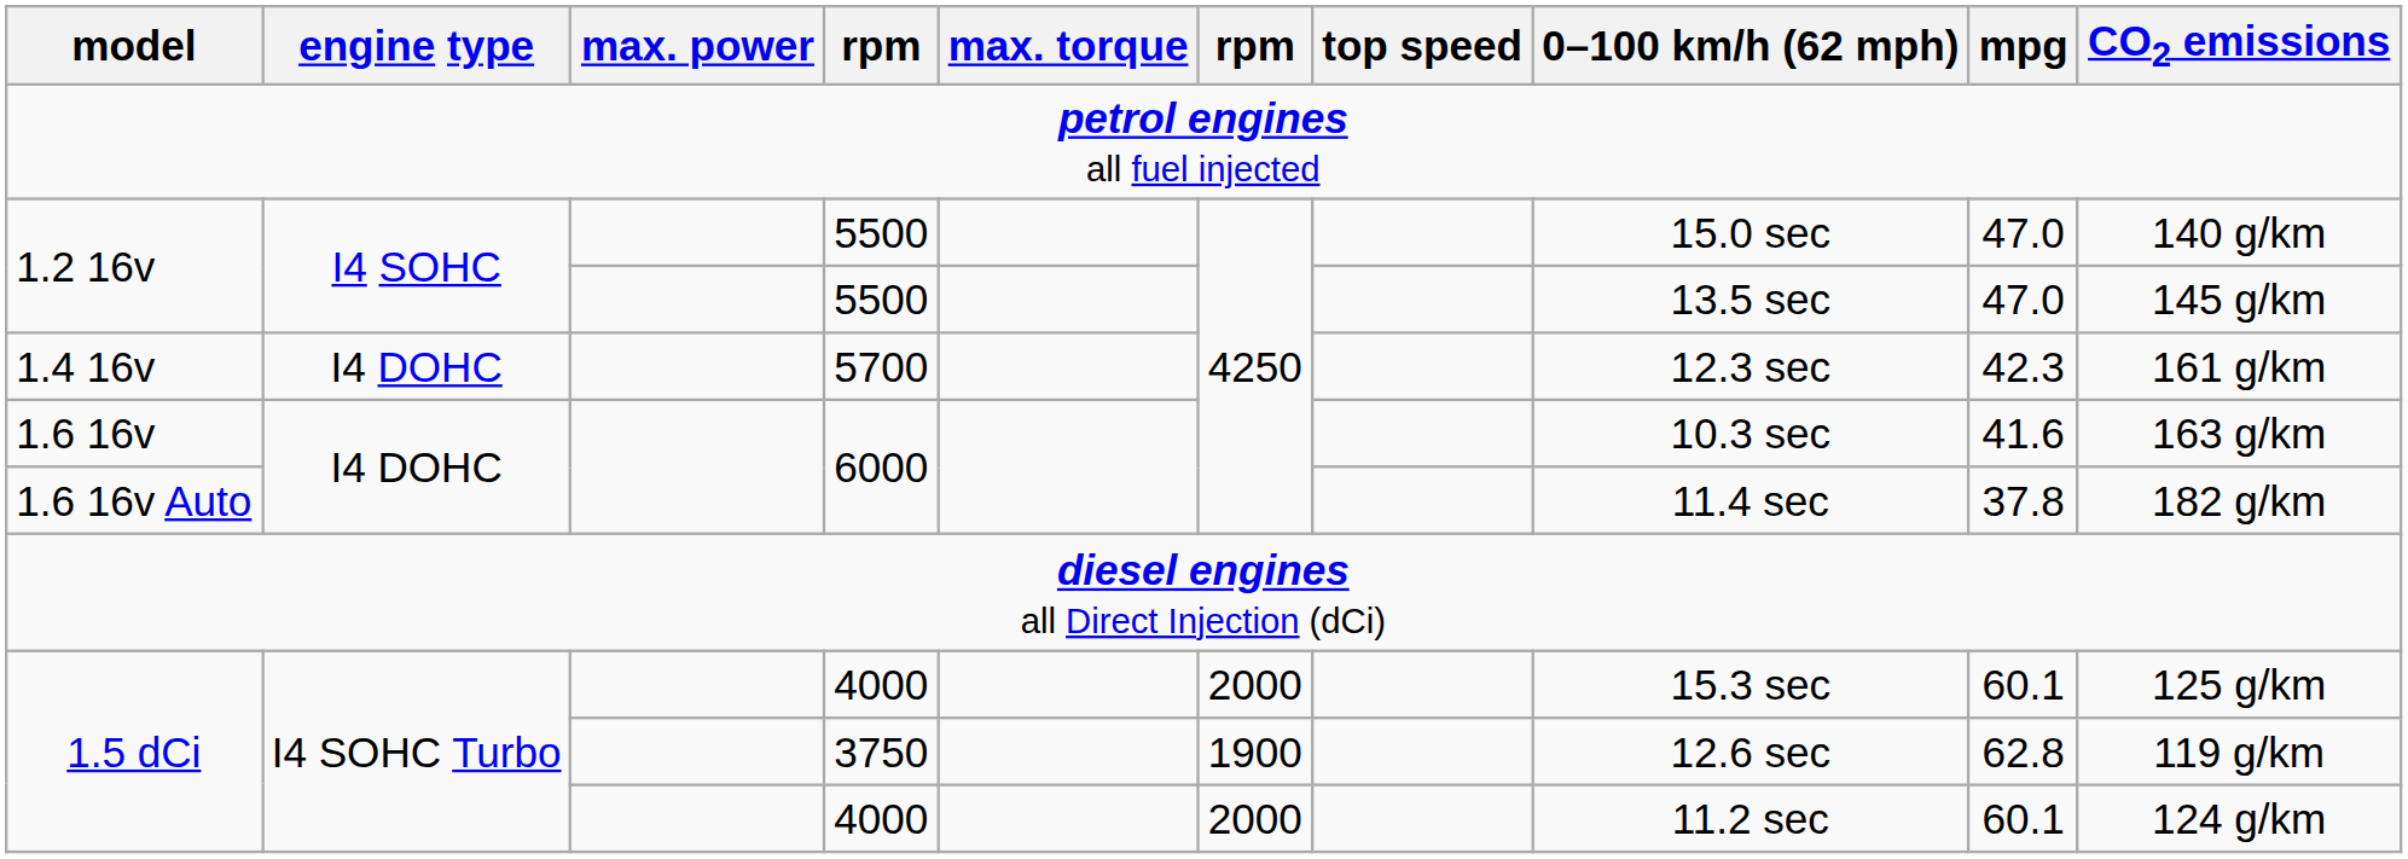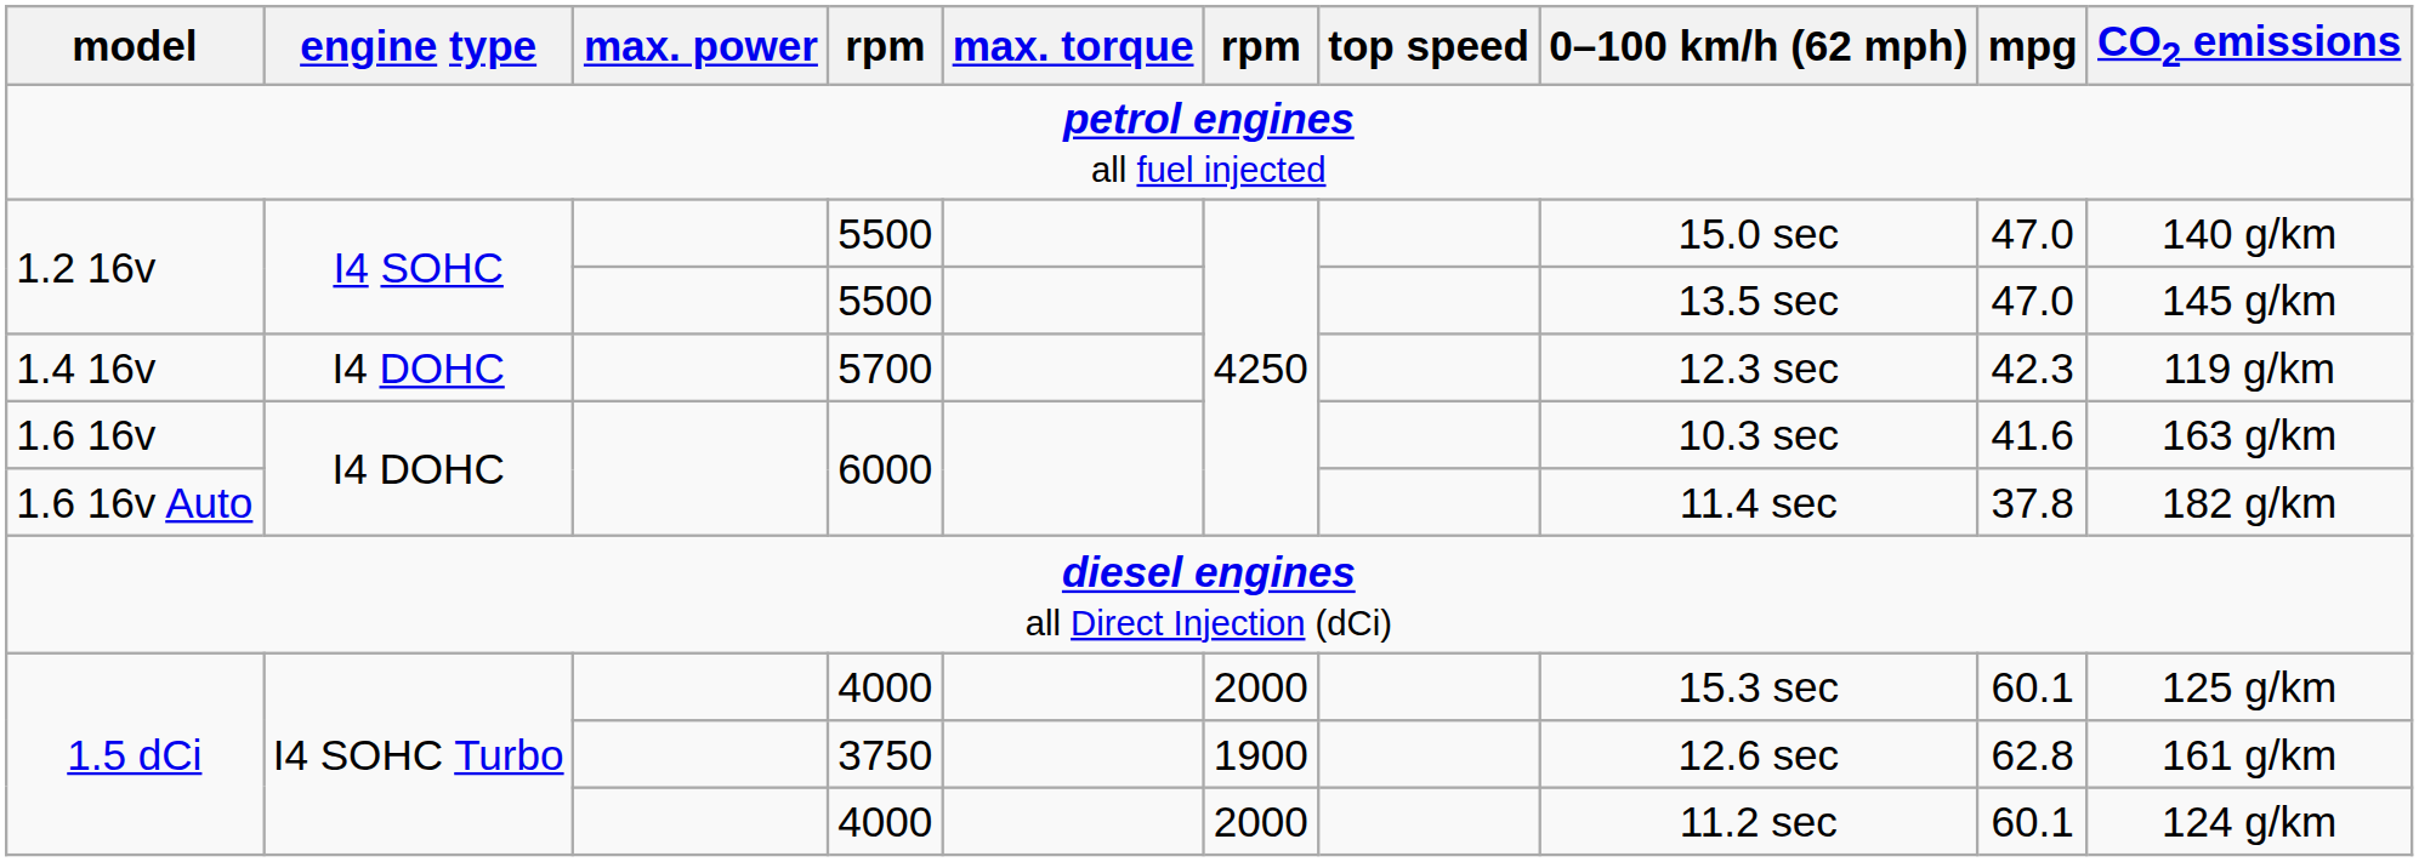 <table class="wikitable" style="text-align: center; font-size: 95%">
 <tr>
 <th>model</th>
 <th><a href='#'>engine</a> <a href='#'>type</a></th>
 <th><a href='#'>max. power</a></th>
 <th>rpm</th>
 <th><a href='#'>max. torque</a></th>
 <th>rpm</th>
 <th>top speed<br></th>
 <th>0–100 km/h (62 mph)<br></th>
 <th>mpg</th>
 <th><a href='#'>CO<sub>2</sub> emissions</a></th>
 </tr>
 <tr>
 <td colspan="10"><strong><em><a href='#'>petrol engines</a></em></strong><br><small>all <a href='#'>fuel injected</a></small></td>
 </tr>
 <tr>
 <td style="text-align:left;" rowspan="2">1.2 16v</td>
 <td rowspan="2"><a href='#'>I4</a> <a href='#'>SOHC</a></td>
 <td></td>
 <td>5500</td>
 <td></td>
 <td rowspan="5">4250</td>
 <td></td>
 <td>15.0 sec</td>
 <td>47.0</td>
 <td>140 g/km</td>
 </tr>
 <tr>
 <td></td>
 <td>5500</td>
 <td></td>
 <td></td>
 <td>13.5 sec</td>
 <td>47.0</td>
 <td>145 g/km</td>
 </tr>
 <tr>
 <td style="text-align:left;">1.4 16v</td>
 <td>I4 <a href='#'>DOHC</a></td>
 <td></td>
 <td>5700</td>
 <td></td>
 <td></td>
 <td>12.3 sec</td>
 <td>42.3</td>
-<td>161 g/km</td>
+<td>119 g/km</td>
 </tr>
 <tr>
 <td style="text-align:left;">1.6 16v</td>
 <td rowspan="2">I4 DOHC</td>
 <td rowspan="2"></td>
 <td rowspan="2">6000</td>
 <td rowspan="2"></td>
 <td></td>
 <td>10.3 sec</td>
 <td>41.6</td>
 <td>163 g/km</td>
 </tr>
 <tr>
 <td style="text-align:left;">1.6 16v <a href='#'>Auto</a></td>
 <td></td>
 <td>11.4 sec</td>
 <td>37.8</td>
 <td>182 g/km</td>
 </tr>
 <tr>
 <td colspan="10"><strong><em><a href='#'>diesel engines</a></em></strong><br><small>all <a href='#'>Direct Injection</a> (dCi)</small></td>
 </tr>
 <tr>
 <td rowspan="3"><a href='#'>1.5 dCi</a></td>
 <td rowspan="3">I4 SOHC <a href='#'>Turbo</a></td>
 <td></td>
 <td>4000</td>
 <td></td>
 <td>2000</td>
 <td></td>
 <td>15.3 sec</td>
 <td>60.1</td>
 <td>125 g/km</td>
 </tr>
 <tr>
 <td></td>
 <td>3750</td>
 <td></td>
 <td>1900</td>
 <td></td>
 <td>12.6 sec</td>
 <td>62.8</td>
-<td>119 g/km</td>
+<td>161 g/km</td>
 </tr>
 <tr>
 <td></td>
 <td>4000</td>
 <td></td>
 <td>2000</td>
 <td></td>
 <td>11.2 sec</td>
 <td>60.1</td>
 <td>124 g/km</td>
 </tr>
 </table>
